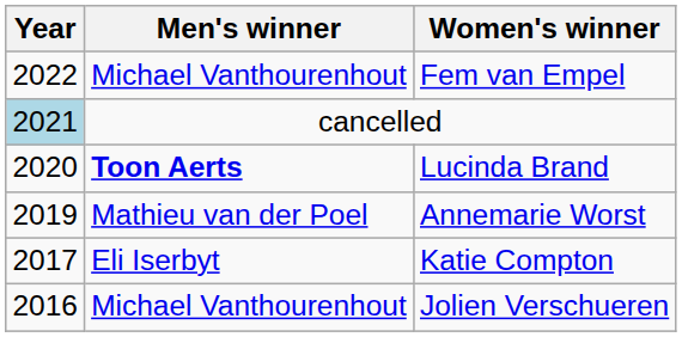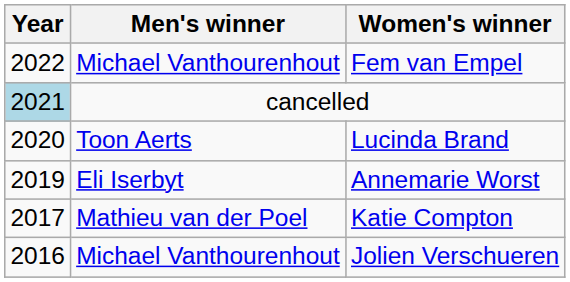 <table class="wikitable">
 <tr>
 <th>Year</th>
 <th>Men's winner</th>
 <th>Women's winner</th>
 </tr>
 <tr>
 <td>2022</td>
 <td> <a href='#'>Michael Vanthourenhout</a></td>
 <td> <a href='#'>Fem van Empel</a></td>
 </tr>
 <tr>
 <td style="background: lightblue;">2021</td>
 <td colspan=2 align=center>cancelled</td>
 </tr>
 <tr>
 <td>2020</td>
-<td><strong> <a href='#'>Toon Aerts</a></strong></td>
+<td> <a href='#'>Toon Aerts</a></td>
 <td> <a href='#'>Lucinda Brand</a></td>
 </tr>
 <tr>
 <td>2019</td>
-<td> <a href='#'>Mathieu van der Poel</a></td>
+<td> <a href='#'>Eli Iserbyt</a></td>
 <td> <a href='#'>Annemarie Worst</a></td>
 </tr>
 <tr>
 <td>2017</td>
-<td> <a href='#'>Eli Iserbyt</a></td>
+<td> <a href='#'>Mathieu van der Poel</a></td>
 <td> <a href='#'>Katie Compton</a></td>
 </tr>
 <tr>
 <td>2016</td>
 <td> <a href='#'>Michael Vanthourenhout</a></td>
 <td> <a href='#'>Jolien Verschueren</a></td>
 </tr>
 </table>
